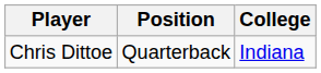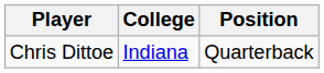 <table class="wikitable">
 <tr>
 <th>Player</th>
+<th>College</th>
 <th>Position</th>
-<th>College</th>
 </tr>
 <tr>
 <td>Chris Dittoe</td>
+<td><a href='#'>Indiana</a></td>
 <td>Quarterback</td>
-<td><a href='#'>Indiana</a></td>
 </tr>
 </table>
